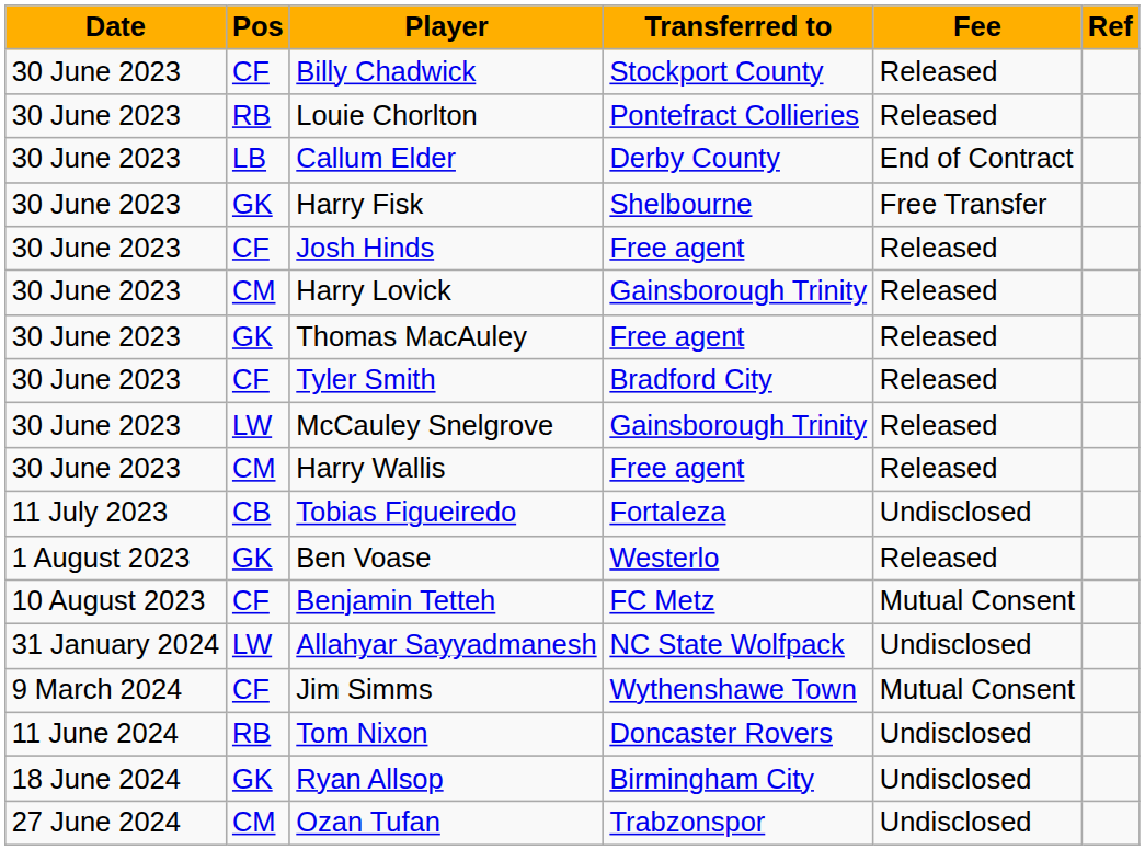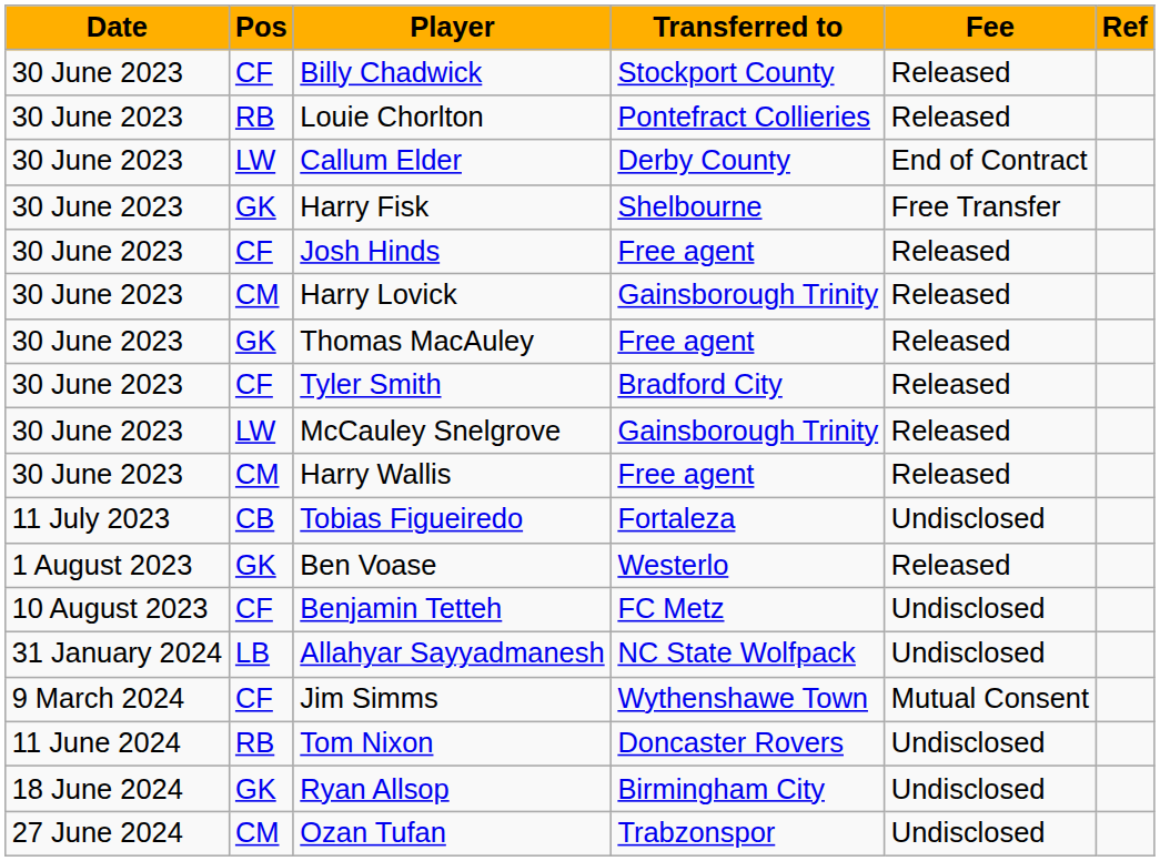 <table class="wikitable plainrowheaders sortable">
 <tr>
 <th style="background:#ffaf00; color:#000000;">Date</th>
 <th style="background:#ffaf00; color:#000000;">Pos</th>
 <th style="background:#ffaf00; color:#000000;">Player</th>
 <th style="background:#ffaf00; color:#000000;">Transferred to</th>
 <th style="background:#ffaf00; color:#000000;">Fee</th>
 <th style="background:#ffaf00; color:#000000;">Ref</th>
 </tr>
 <tr>
 <td>30 June 2023</td>
 <td><a href='#'>CF</a></td>
 <td> <a href='#'>Billy Chadwick</a></td>
 <td> <a href='#'>Stockport County</a></td>
 <td>Released</td>
 <td></td>
 </tr>
 <tr>
 <td>30 June 2023</td>
 <td><a href='#'>RB</a></td>
 <td> Louie Chorlton</td>
 <td> <a href='#'>Pontefract Collieries</a></td>
 <td>Released</td>
 <td></td>
 </tr>
 <tr>
 <td>30 June 2023</td>
-<td><a href='#'>LB</a></td>
+<td><a href='#'>LW</a></td>
 <td> <a href='#'>Callum Elder</a></td>
 <td> <a href='#'>Derby County</a></td>
 <td>End of Contract</td>
 <td></td>
 </tr>
 <tr>
 <td>30 June 2023</td>
 <td><a href='#'>GK</a></td>
 <td> Harry Fisk</td>
 <td> <a href='#'>Shelbourne</a></td>
 <td>Free Transfer</td>
 <td></td>
 </tr>
 <tr>
 <td>30 June 2023</td>
 <td><a href='#'>CF</a></td>
 <td> <a href='#'>Josh Hinds</a></td>
 <td> <a href='#'>Free agent</a></td>
 <td>Released</td>
 <td></td>
 </tr>
 <tr>
 <td>30 June 2023</td>
 <td><a href='#'>CM</a></td>
 <td> Harry Lovick</td>
 <td> <a href='#'>Gainsborough Trinity</a></td>
 <td>Released</td>
 <td></td>
 </tr>
 <tr>
 <td>30 June 2023</td>
 <td><a href='#'>GK</a></td>
 <td> Thomas MacAuley</td>
 <td> <a href='#'>Free agent</a></td>
 <td>Released</td>
 <td></td>
 </tr>
 <tr>
 <td>30 June 2023</td>
 <td><a href='#'>CF</a></td>
 <td> <a href='#'>Tyler Smith</a></td>
 <td> <a href='#'>Bradford City</a></td>
 <td>Released</td>
 <td></td>
 </tr>
 <tr>
 <td>30 June 2023</td>
 <td><a href='#'>LW</a></td>
 <td> McCauley Snelgrove</td>
 <td> <a href='#'>Gainsborough Trinity</a></td>
 <td>Released</td>
 <td></td>
 </tr>
 <tr>
 <td>30 June 2023</td>
 <td><a href='#'>CM</a></td>
 <td> Harry Wallis</td>
 <td> <a href='#'>Free agent</a></td>
 <td>Released</td>
 <td></td>
 </tr>
 <tr>
 <td>11 July 2023</td>
 <td><a href='#'>CB</a></td>
 <td> <a href='#'>Tobias Figueiredo</a></td>
 <td> <a href='#'>Fortaleza</a></td>
 <td>Undisclosed</td>
 <td></td>
 </tr>
 <tr>
 <td>1 August 2023</td>
 <td><a href='#'>GK</a></td>
 <td> Ben Voase</td>
 <td>  <a href='#'>Westerlo</a></td>
 <td>Released</td>
 <td></td>
 </tr>
 <tr>
 <td>10 August 2023</td>
 <td><a href='#'>CF</a></td>
 <td> <a href='#'>Benjamin Tetteh</a></td>
 <td> <a href='#'>FC Metz</a></td>
-<td>Mutual Consent</td>
+<td>Undisclosed</td>
 <td></td>
 </tr>
 <tr>
 <td>31 January 2024</td>
-<td><a href='#'>LW</a></td>
+<td><a href='#'>LB</a></td>
 <td> <a href='#'>Allahyar Sayyadmanesh</a></td>
 <td> <a href='#'>NC State Wolfpack</a></td>
 <td>Undisclosed</td>
 <td></td>
 </tr>
 <tr>
 <td>9 March 2024</td>
 <td><a href='#'>CF</a></td>
 <td> Jim Simms</td>
 <td> <a href='#'>Wythenshawe Town</a></td>
 <td>Mutual Consent</td>
 <td></td>
 </tr>
 <tr>
 <td>11 June 2024</td>
 <td><a href='#'>RB</a></td>
 <td> <a href='#'>Tom Nixon</a></td>
 <td> <a href='#'>Doncaster Rovers</a></td>
 <td>Undisclosed</td>
 <td></td>
 </tr>
 <tr>
 <td>18 June 2024</td>
 <td><a href='#'>GK</a></td>
 <td> <a href='#'>Ryan Allsop</a></td>
 <td> <a href='#'>Birmingham City</a></td>
 <td>Undisclosed</td>
 <td></td>
 </tr>
 <tr>
 <td>27 June 2024</td>
 <td><a href='#'>CM</a></td>
 <td> <a href='#'>Ozan Tufan</a></td>
 <td> <a href='#'>Trabzonspor</a></td>
 <td>Undisclosed</td>
 <td></td>
 </tr>
 </table>
